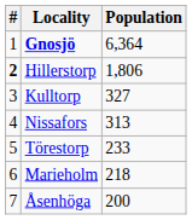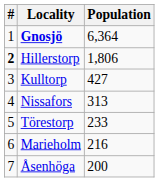 <table class="wikitable">
 <tr>
 <th>#</th>
 <th>Locality</th>
 <th>Population</th>
 </tr>
 <tr>
 <td>1</td>
 <td><strong><a href='#'>Gnosjö</a></strong></td>
 <td>6,364</td>
 </tr>
 <tr>
 <td><strong>2</strong></td>
 <td><a href='#'>Hillerstorp</a></td>
 <td>1,806</td>
 </tr>
 <tr>
 <td>3</td>
 <td><a href='#'>Kulltorp</a></td>
-<td>327</td>
+<td>427</td>
 </tr>
 <tr>
 <td>4</td>
 <td><a href='#'>Nissafors</a></td>
 <td>313</td>
 </tr>
 <tr>
 <td>5</td>
 <td><a href='#'>Törestorp</a></td>
 <td>233</td>
 </tr>
 <tr>
 <td>6</td>
 <td><a href='#'>Marieholm</a></td>
-<td>218</td>
+<td>216</td>
 </tr>
 <tr>
 <td>7</td>
 <td><a href='#'>Åsenhöga</a></td>
 <td>200</td>
 </tr>
 </table>
